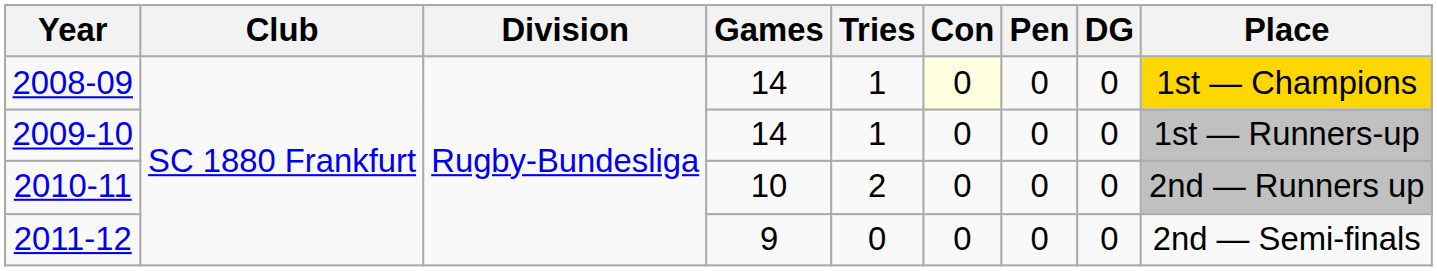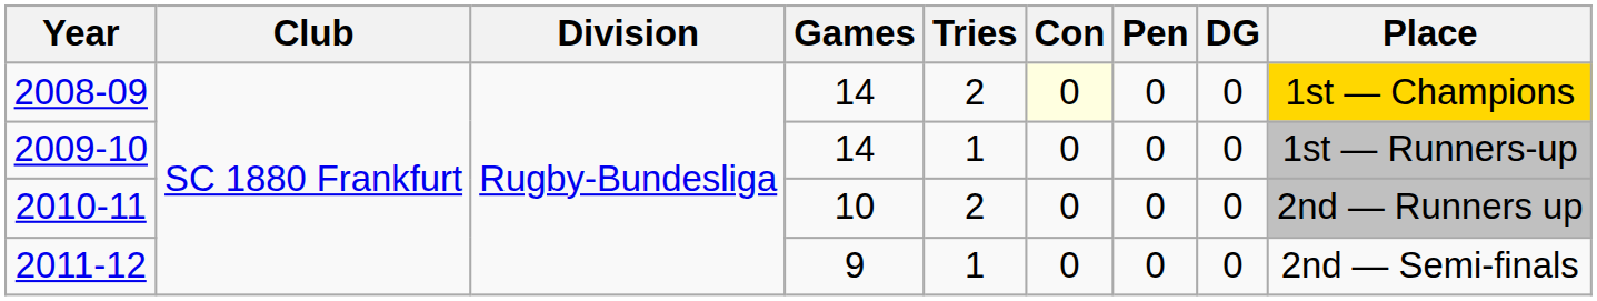 <table class="wikitable">
 <tr>
 <th>Year</th>
 <th>Club</th>
 <th>Division</th>
 <th>Games</th>
 <th>Tries</th>
 <th>Con</th>
 <th>Pen</th>
 <th>DG</th>
 <th>Place</th>
 </tr>
 <tr align="center">
 <td><a href='#'>2008-09</a></td>
 <td rowspan=4><a href='#'>SC 1880 Frankfurt</a></td>
 <td rowspan=4><a href='#'>Rugby-Bundesliga</a></td>
 <td>14</td>
-<td>1</td>
+<td>2</td>
 <td style="background: lightyellow;">0</td>
 <td>0</td>
 <td>0</td>
 <td bgcolor=gold>1st — Champions</td>
 </tr>
 <tr align="center">
 <td><a href='#'>2009-10</a></td>
 <td>14</td>
 <td>1</td>
 <td>0</td>
 <td>0</td>
 <td>0</td>
 <td bgcolor=silver>1st — Runners-up</td>
 </tr>
 <tr align="center">
 <td><a href='#'>2010-11</a></td>
 <td>10</td>
 <td>2</td>
 <td>0</td>
 <td>0</td>
 <td>0</td>
 <td bgcolor=silver>2nd — Runners up</td>
 </tr>
 <tr align="center">
 <td><a href='#'>2011-12</a></td>
 <td>9</td>
-<td>0</td>
+<td>1</td>
 <td>0</td>
 <td>0</td>
 <td>0</td>
 <td>2nd — Semi-finals</td>
 </tr>
 </table>
